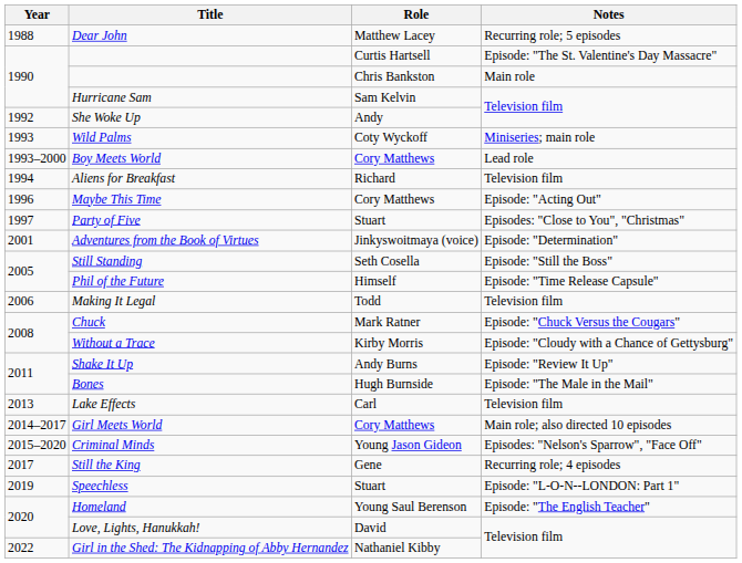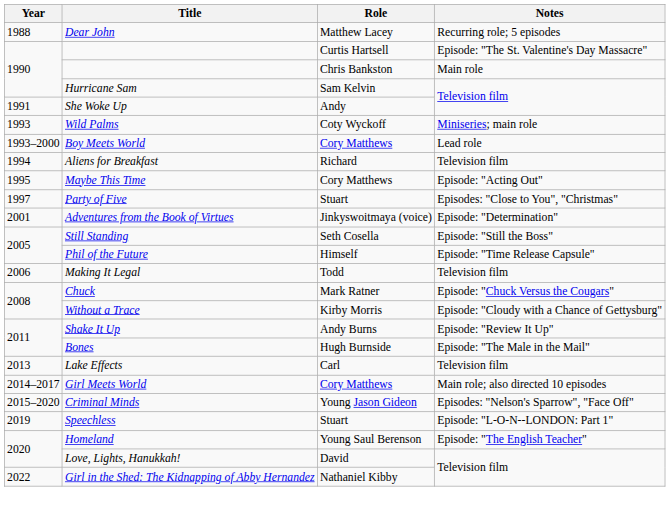 <table class="wikitable sortable">
 <tr>
 <th>Year</th>
 <th>Title</th>
 <th>Role</th>
 <th class="unsortable">Notes</th>
 </tr>
 <tr>
 <td>1988</td>
 <td><em><a href='#'>Dear John</a></em></td>
 <td>Matthew Lacey</td>
 <td>Recurring role; 5 episodes</td>
 </tr>
 <tr>
 <td rowspan=3>1990</td>
 <td><em></em></td>
 <td>Curtis Hartsell</td>
 <td>Episode: "The St. Valentine's Day Massacre"</td>
 </tr>
 <tr>
 <td><em></em></td>
 <td>Chris Bankston</td>
 <td>Main role</td>
 </tr>
 <tr>
 <td><em>Hurricane Sam</em></td>
 <td>Sam Kelvin</td>
 <td rowspan="2"><a href='#'>Television film</a></td>
 </tr>
 <tr>
-<td>1992</td>
+<td>1991</td>
 <td><em>She Woke Up</em></td>
 <td>Andy</td>
 </tr>
 <tr>
 <td>1993</td>
 <td><em><a href='#'>Wild Palms</a></em></td>
 <td>Coty Wyckoff</td>
 <td><a href='#'>Miniseries</a>; main role</td>
 </tr>
 <tr>
 <td>1993–2000</td>
 <td><em><a href='#'>Boy Meets World</a></em></td>
 <td><a href='#'>Cory Matthews</a></td>
 <td>Lead role</td>
 </tr>
 <tr>
 <td>1994</td>
 <td><em>Aliens for Breakfast</em></td>
 <td>Richard</td>
 <td>Television film</td>
 </tr>
 <tr>
-<td>1996</td>
+<td>1995</td>
 <td><em><a href='#'>Maybe This Time</a></em></td>
 <td>Cory Matthews</td>
 <td>Episode: "Acting Out"</td>
 </tr>
 <tr>
 <td>1997</td>
 <td><em><a href='#'>Party of Five</a></em></td>
 <td>Stuart</td>
 <td>Episodes: "Close to You", "Christmas"</td>
 </tr>
 <tr>
 <td>2001</td>
 <td><em><a href='#'>Adventures from the Book of Virtues</a></em></td>
 <td>Jinkyswoitmaya (voice)</td>
 <td>Episode: "Determination"</td>
 </tr>
 <tr>
 <td rowspan=2>2005</td>
 <td><em><a href='#'>Still Standing</a></em></td>
 <td>Seth Cosella</td>
 <td>Episode: "Still the Boss"</td>
 </tr>
 <tr>
 <td><em><a href='#'>Phil of the Future</a></em></td>
 <td>Himself</td>
 <td>Episode: "Time Release Capsule"</td>
 </tr>
 <tr>
 <td>2006</td>
 <td><em>Making It Legal</em></td>
 <td>Todd</td>
 <td>Television film</td>
 </tr>
 <tr>
 <td rowspan=2>2008</td>
 <td><em><a href='#'>Chuck</a></em></td>
 <td>Mark Ratner</td>
 <td>Episode: "<a href='#'>Chuck Versus the Cougars</a>"</td>
 </tr>
 <tr>
 <td><em><a href='#'>Without a Trace</a></em></td>
 <td>Kirby Morris</td>
 <td>Episode: "Cloudy with a Chance of Gettysburg"</td>
 </tr>
 <tr>
 <td rowspan=2>2011</td>
 <td><em><a href='#'>Shake It Up</a></em></td>
 <td>Andy Burns</td>
 <td>Episode: "Review It Up"</td>
 </tr>
 <tr>
 <td><em><a href='#'>Bones</a></em></td>
 <td>Hugh Burnside</td>
 <td>Episode: "The Male in the Mail"</td>
 </tr>
 <tr>
 <td>2013</td>
 <td><em>Lake Effects</em></td>
 <td>Carl</td>
 <td>Television film</td>
 </tr>
 <tr>
 <td>2014–2017</td>
 <td><em><a href='#'>Girl Meets World</a></em></td>
 <td><a href='#'>Cory Matthews</a></td>
 <td>Main role; also directed 10 episodes</td>
 </tr>
 <tr>
 <td>2015–2020</td>
 <td><em><a href='#'>Criminal Minds</a></em></td>
 <td>Young <a href='#'>Jason Gideon</a></td>
 <td>Episodes: "Nelson's Sparrow", "Face Off"</td>
 </tr>
 <tr>
-<td>2017</td>
-<td><em><a href='#'>Still the King</a></em></td>
-<td>Gene</td>
-<td>Recurring role; 4 episodes</td>
-</tr>
-<tr>
 <td>2019</td>
 <td><em><a href='#'>Speechless</a></em></td>
 <td>Stuart</td>
 <td>Episode: "L-O-N--LONDON: Part 1"</td>
 </tr>
 <tr>
 <td rowspan=2>2020</td>
 <td><em><a href='#'>Homeland</a></em></td>
 <td>Young Saul Berenson</td>
 <td>Episode: "<a href='#'>The English Teacher</a>"</td>
 </tr>
 <tr>
 <td><em>Love, Lights, Hanukkah!</em></td>
 <td>David</td>
 <td rowspan="2">Television film</td>
 </tr>
 <tr>
 <td>2022</td>
 <td><em><a href='#'>Girl in the Shed: The Kidnapping of Abby Hernandez</a></em></td>
 <td>Nathaniel Kibby</td>
 </tr>
 </table>
